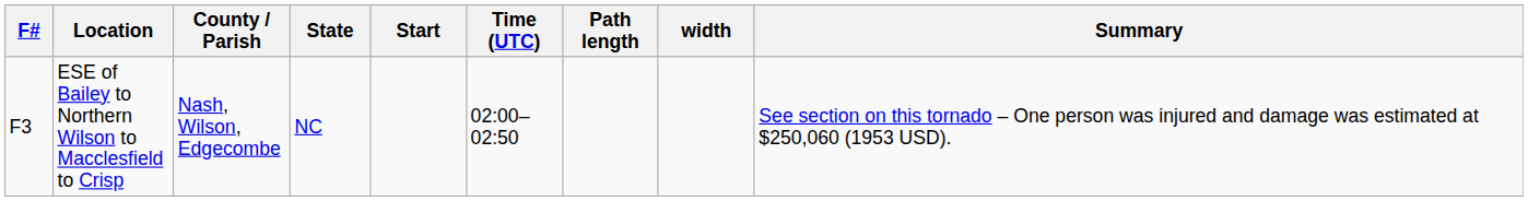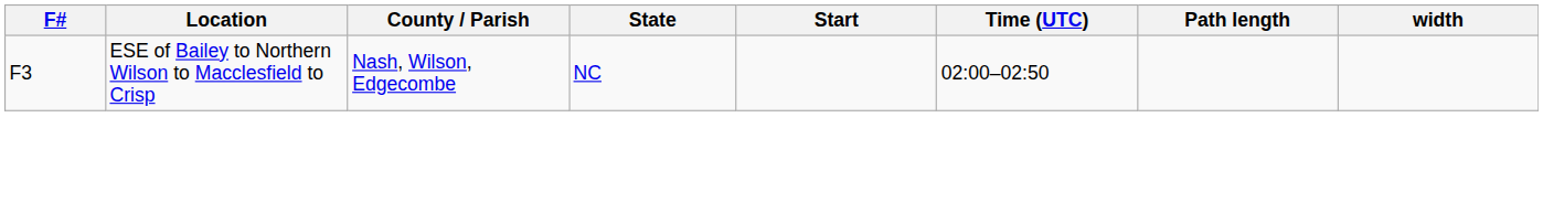 <table class="wikitable sortable" style="width:100%;">
 <tr>
 <th scope="col"  style="width:3%; text-align:center;"><a href='#'>F#</a></th>
 <th scope="col"  style="width:7%; text-align:center;" class="unsortable">Location</th>
 <th scope="col"  style="width:6%; text-align:center;" class="unsortable">County / Parish</th>
 <th scope="col"  style="width:5%; text-align:center;">State</th>
 <th scope="col"  style="width:6%; text-align:center;">Start </th>
 <th scope="col"  style="width:6%; text-align:center;">Time (<a href='#'>UTC</a>)</th>
 <th scope="col"  style="width:6%; text-align:center;">Path length</th>
 <th scope="col"  style="width:6%; text-align:center;"> width</th>
-<th scope="col" class="unsortable" style="width:48%; text-align:center;">Summary</th>
 </tr>
 <tr>
 <td bgcolor=>F3</td>
 <td>ESE of <a href='#'>Bailey</a> to Northern <a href='#'>Wilson</a> to <a href='#'>Macclesfield</a> to <a href='#'>Crisp</a></td>
 <td><a href='#'>Nash</a>, <a href='#'>Wilson</a>, <a href='#'>Edgecombe</a></td>
 <td><a href='#'>NC</a></td>
 <td></td>
 <td>02:00–02:50</td>
 <td></td>
 <td></td>
-<td><a href='#'>See section on this tornado</a> – One person was injured and damage was estimated at $250,060 (1953 USD).</td>
 </tr>
 </table>
